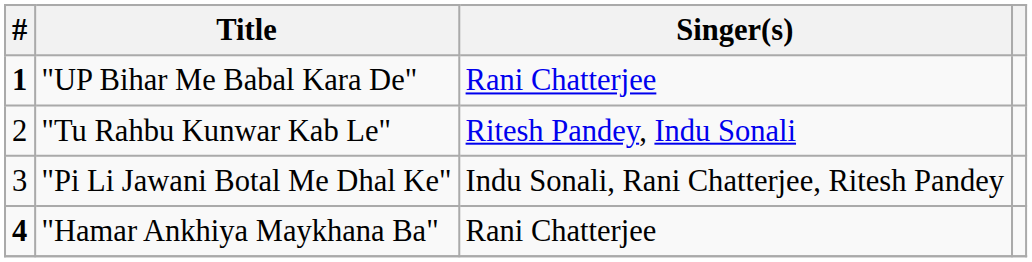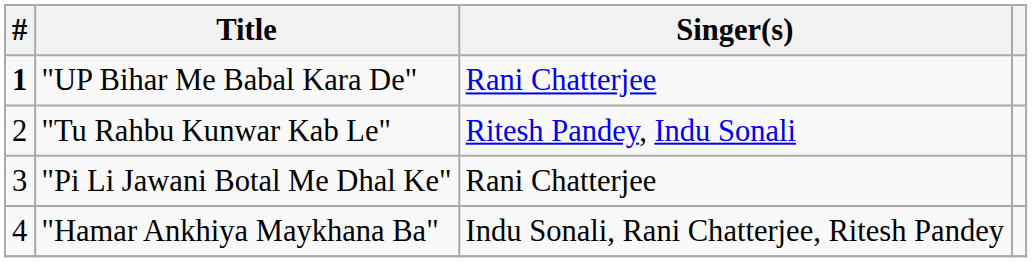 <table class="wikitable" style="font-size:95%;">
 <tr>
 <th>#</th>
 <th>Title</th>
 <th>Singer(s)</th>
 <th></th>
 </tr>
 <tr>
 <td><strong>1</strong></td>
 <td>"UP Bihar Me Babal Kara De"</td>
 <td><a href='#'>Rani Chatterjee</a></td>
 <td></td>
 </tr>
 <tr>
 <td>2</td>
 <td>"Tu Rahbu Kunwar Kab Le"</td>
 <td><a href='#'>Ritesh Pandey</a>, <a href='#'>Indu Sonali</a></td>
 <td></td>
 </tr>
 <tr>
 <td>3</td>
 <td>"Pi Li Jawani Botal Me Dhal Ke"</td>
-<td>Indu Sonali, Rani Chatterjee, Ritesh Pandey</td>
+<td>Rani Chatterjee</td>
 <td></td>
 </tr>
 <tr>
-<td><strong>4</strong></td>
+<td>4</td>
 <td>"Hamar Ankhiya Maykhana Ba"</td>
-<td>Rani Chatterjee</td>
+<td>Indu Sonali, Rani Chatterjee, Ritesh Pandey</td>
 <td></td>
 </tr>
 <tr>
 </tr>
 </table>
